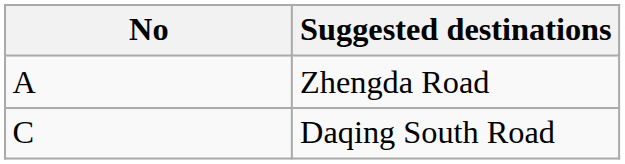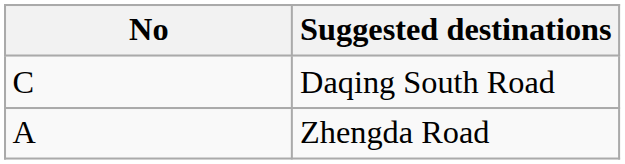 <table class="wikitable" style="margin-bottom: 10px;">
 <tr>
 <th width="135px">No</th>
 <th>Suggested destinations</th>
 </tr>
 <tr>
+<td>C</td>
+<td>Daqing South Road</td>
+</tr>
+<tr>
 <td>A</td>
 <td>Zhengda Road</td>
 </tr>
-<tr>
-<td>C</td>
-<td>Daqing South Road</td>
-</tr>
 </table>
